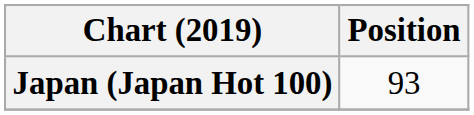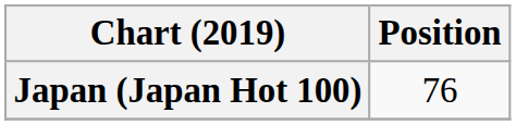 <table class="wikitable sortable plainrowheaders" style="text-align:center">
 <tr>
 <th scope="col">Chart (2019)</th>
 <th scope="col">Position</th>
 </tr>
 <tr>
 <th scope="row">Japan (Japan Hot 100)</th>
-<td>93</td>
+<td>76</td>
 </tr>
 <tr>
 </tr>
 </table>
